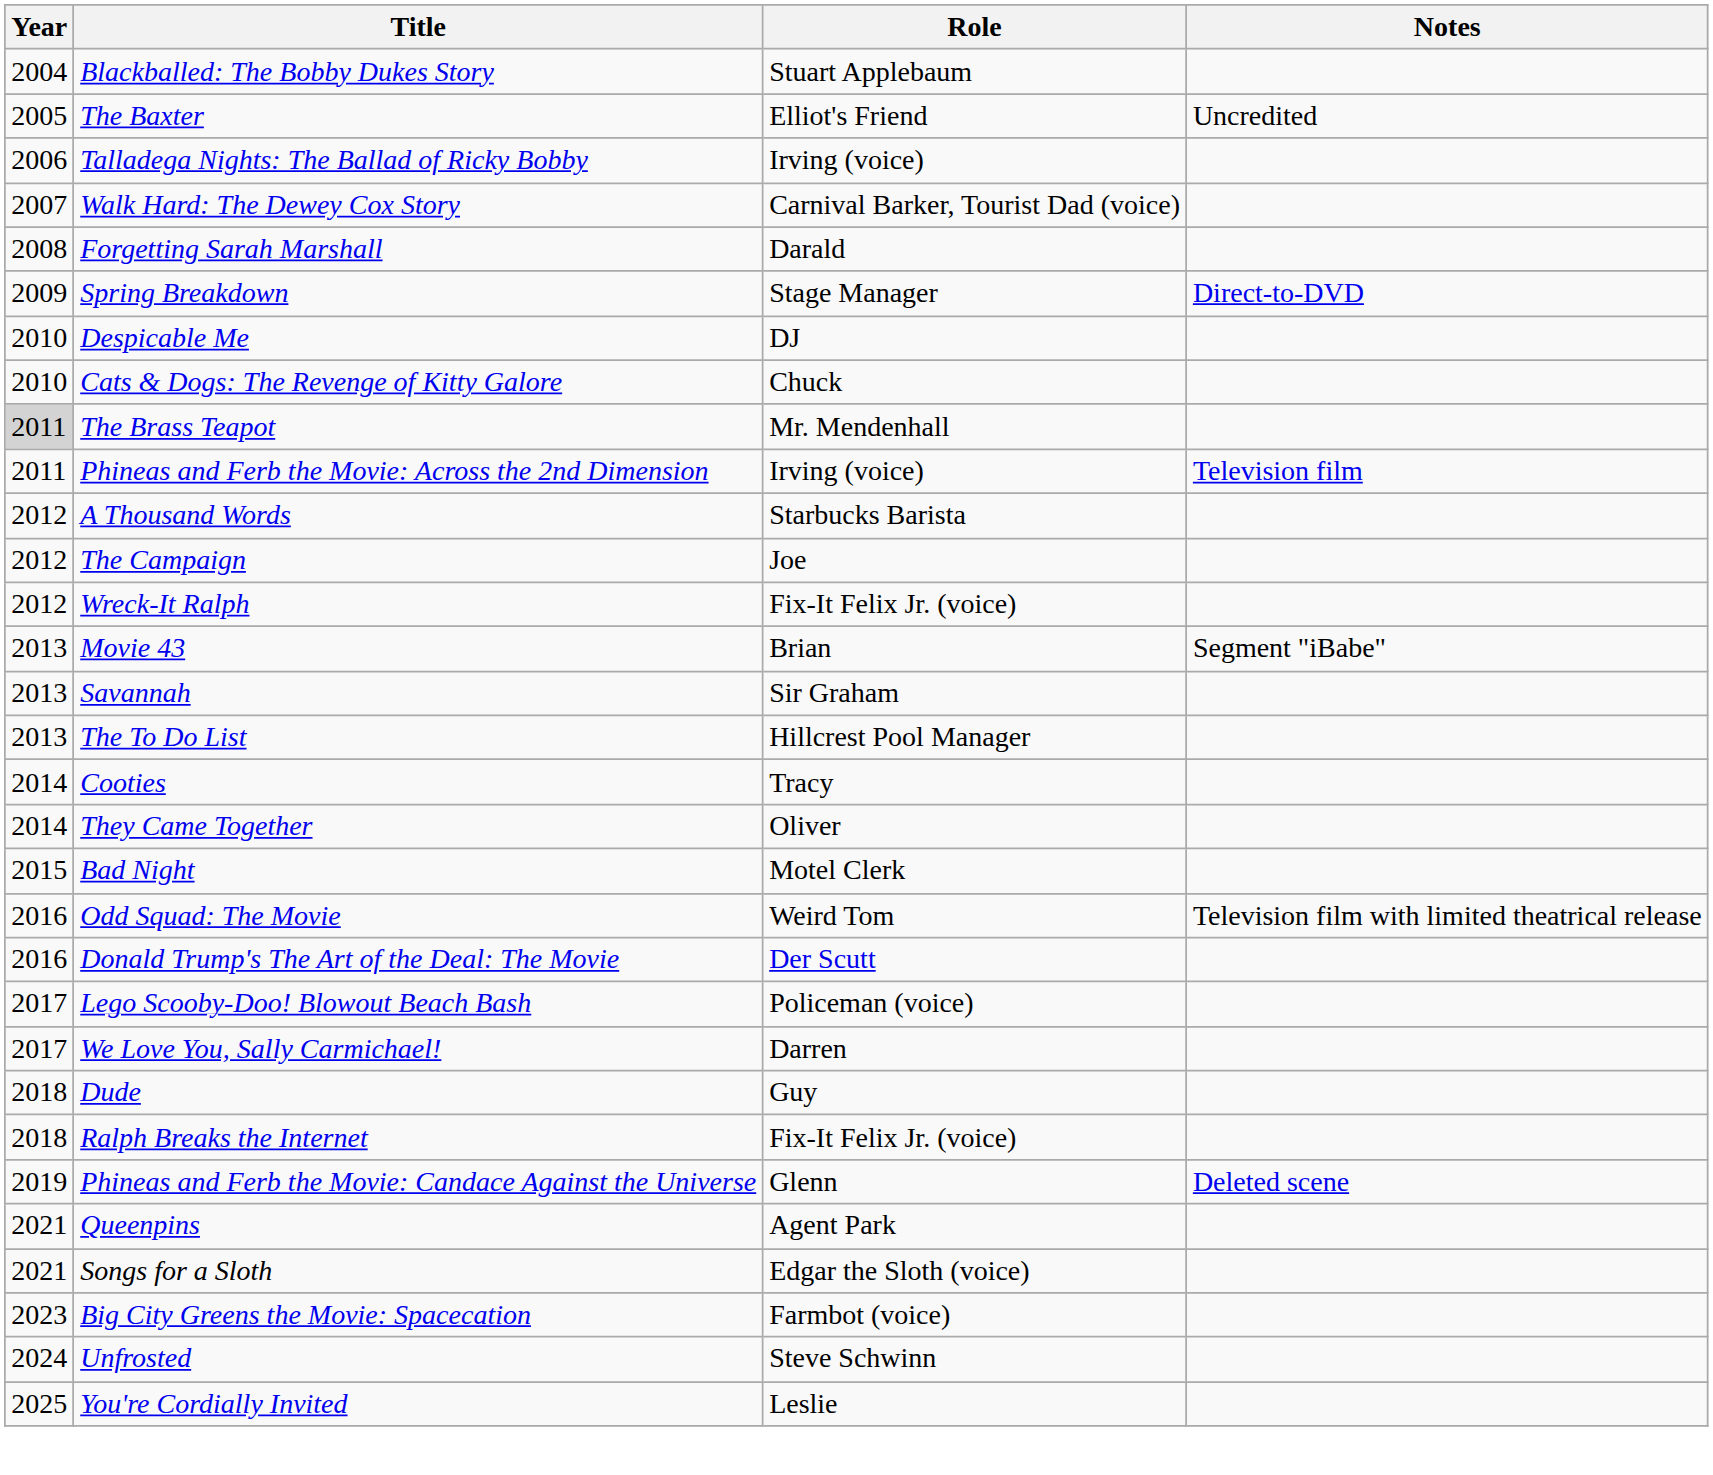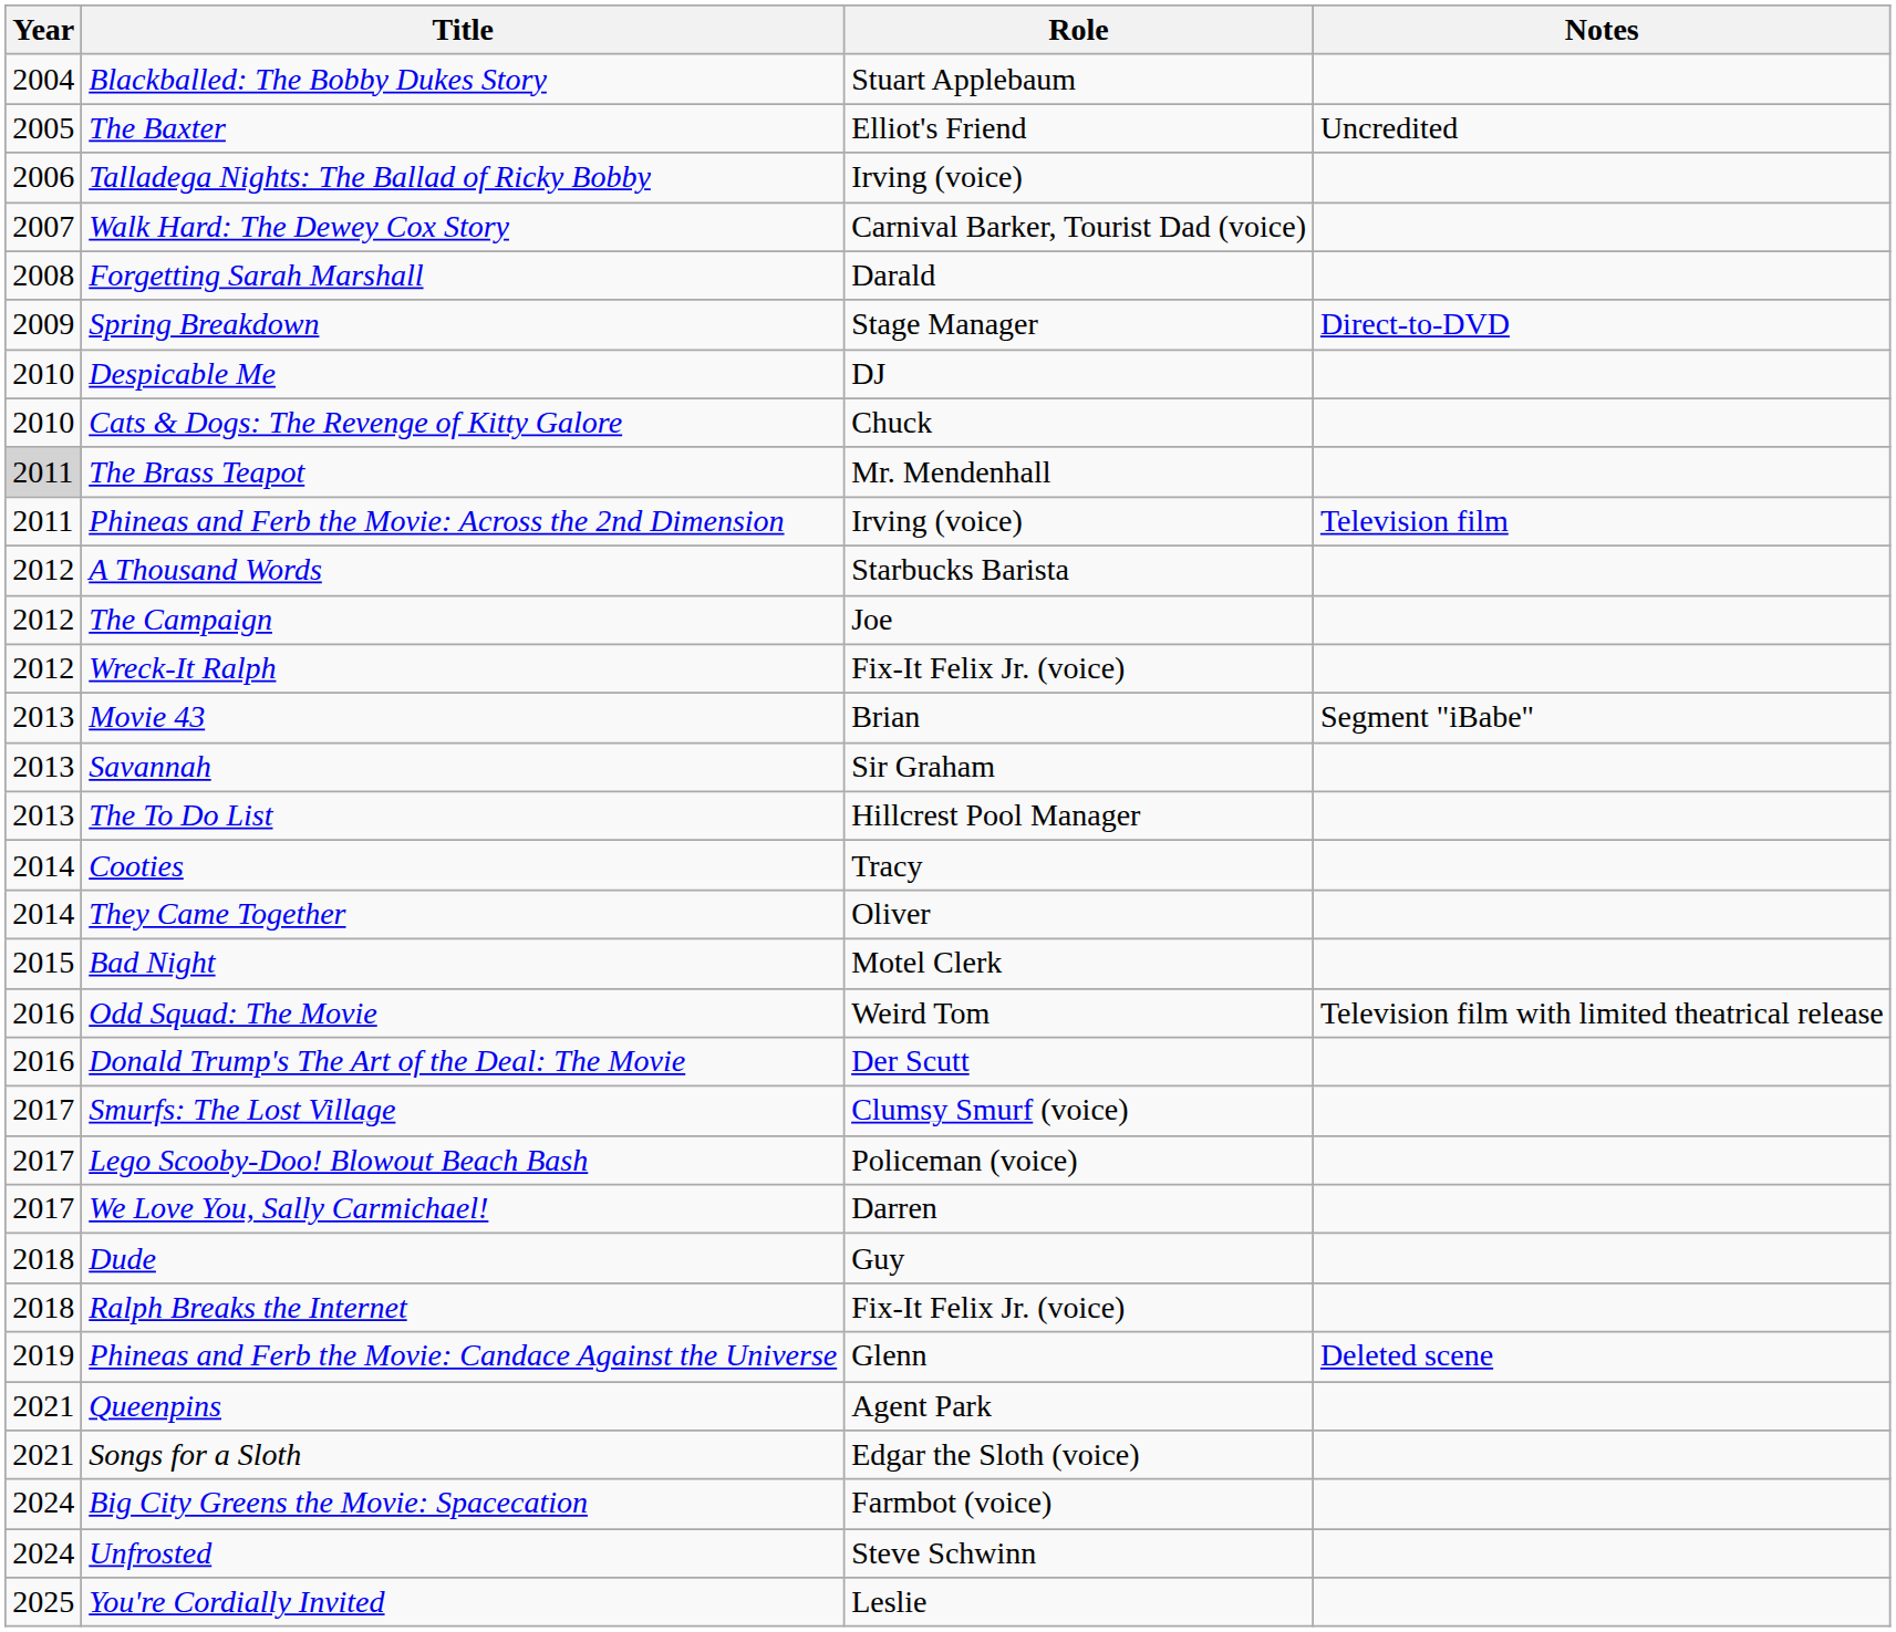 <table class="wikitable sortable">
 <tr>
 <th>Year</th>
 <th>Title</th>
 <th>Role</th>
 <th>Notes</th>
 </tr>
 <tr>
 <td>2004</td>
 <td><em><a href='#'>Blackballed: The Bobby Dukes Story</a></em></td>
 <td>Stuart Applebaum</td>
 <td></td>
 </tr>
 <tr>
 <td>2005</td>
 <td><em><a href='#'>The Baxter</a></em></td>
 <td>Elliot's Friend</td>
 <td>Uncredited</td>
 </tr>
 <tr>
 <td>2006</td>
 <td><em><a href='#'>Talladega Nights: The Ballad of Ricky Bobby</a></em></td>
 <td>Irving (voice)</td>
 <td></td>
 </tr>
 <tr>
 <td>2007</td>
 <td><em><a href='#'>Walk Hard: The Dewey Cox Story</a></em></td>
 <td>Carnival Barker, Tourist Dad (voice)</td>
 <td></td>
 </tr>
 <tr>
 <td>2008</td>
 <td><em><a href='#'>Forgetting Sarah Marshall</a></em></td>
 <td>Darald</td>
 <td></td>
 </tr>
 <tr>
 <td>2009</td>
 <td><em><a href='#'>Spring Breakdown</a></em></td>
 <td>Stage Manager</td>
 <td><a href='#'>Direct-to-DVD</a></td>
 </tr>
 <tr>
 <td>2010</td>
 <td><em><a href='#'>Despicable Me</a></em></td>
 <td>DJ</td>
 <td></td>
 </tr>
 <tr>
 <td>2010</td>
 <td><em><a href='#'>Cats & Dogs: The Revenge of Kitty Galore</a></em></td>
 <td>Chuck</td>
 <td></td>
 </tr>
 <tr>
 <td style="background: lightgrey;">2011</td>
 <td><em><a href='#'>The Brass Teapot</a></em></td>
 <td>Mr. Mendenhall</td>
 <td></td>
 </tr>
 <tr>
 <td>2011</td>
 <td><em><a href='#'>Phineas and Ferb the Movie: Across the 2nd Dimension</a></em></td>
 <td>Irving (voice)</td>
 <td><a href='#'>Television film</a></td>
 </tr>
 <tr>
 <td>2012</td>
 <td><em><a href='#'>A Thousand Words</a></em></td>
 <td>Starbucks Barista</td>
 <td></td>
 </tr>
 <tr>
 <td>2012</td>
 <td><em><a href='#'>The Campaign</a></em></td>
 <td>Joe</td>
 <td></td>
 </tr>
 <tr>
 <td>2012</td>
 <td><em><a href='#'>Wreck-It Ralph</a></em></td>
 <td>Fix-It Felix Jr. (voice)</td>
 <td></td>
 </tr>
 <tr>
 <td>2013</td>
 <td><em><a href='#'>Movie 43</a></em></td>
 <td>Brian</td>
 <td>Segment "iBabe"</td>
 </tr>
 <tr>
 <td>2013</td>
 <td><em><a href='#'>Savannah</a></em></td>
 <td>Sir Graham</td>
 <td></td>
 </tr>
 <tr>
 <td>2013</td>
 <td><em><a href='#'>The To Do List</a></em></td>
 <td>Hillcrest Pool Manager</td>
 <td></td>
 </tr>
 <tr>
 <td>2014</td>
 <td><em><a href='#'>Cooties</a></em></td>
 <td>Tracy</td>
 <td></td>
 </tr>
 <tr>
 <td>2014</td>
 <td><em><a href='#'>They Came Together</a></em></td>
 <td>Oliver</td>
 <td></td>
 </tr>
 <tr>
 <td>2015</td>
 <td><em><a href='#'>Bad Night</a></em></td>
 <td>Motel Clerk</td>
 <td></td>
 </tr>
 <tr>
 <td>2016</td>
 <td><em><a href='#'>Odd Squad: The Movie</a></em></td>
 <td>Weird Tom</td>
 <td>Television film with limited theatrical release</td>
 </tr>
 <tr>
 <td>2016</td>
 <td><em><a href='#'>Donald Trump's The Art of the Deal: The Movie</a></em></td>
 <td><a href='#'>Der Scutt</a></td>
 <td></td>
 </tr>
 <tr>
 <td>2017</td>
+<td><em><a href='#'>Smurfs: The Lost Village</a></em></td>
+<td><a href='#'>Clumsy Smurf</a> (voice)</td>
+<td></td>
+</tr>
+<tr>
+<td>2017</td>
 <td><em><a href='#'>Lego Scooby-Doo! Blowout Beach Bash</a></em></td>
 <td>Policeman (voice)</td>
 <td></td>
 </tr>
 <tr>
 <td>2017</td>
 <td><em><a href='#'>We Love You, Sally Carmichael!</a></em></td>
 <td>Darren</td>
 <td></td>
 </tr>
 <tr>
 <td>2018</td>
 <td><em><a href='#'>Dude</a></em></td>
 <td>Guy</td>
 <td></td>
 </tr>
 <tr>
 <td>2018</td>
 <td><em><a href='#'>Ralph Breaks the Internet</a></em></td>
 <td>Fix-It Felix Jr. (voice)</td>
 <td></td>
 </tr>
 <tr>
 <td>2019</td>
 <td><em><a href='#'>Phineas and Ferb the Movie: Candace Against the Universe</a></em></td>
 <td>Glenn</td>
 <td><a href='#'>Deleted scene</a></td>
 </tr>
 <tr>
 <td>2021</td>
 <td><em><a href='#'>Queenpins</a></em></td>
 <td>Agent Park</td>
 <td></td>
 </tr>
 <tr>
 <td>2021</td>
 <td><em>Songs for a Sloth</em></td>
 <td>Edgar the Sloth (voice)</td>
 <td></td>
 </tr>
 <tr>
-<td>2023</td>
+<td>2024</td>
 <td><em><a href='#'>Big City Greens the Movie: Spacecation</a></em></td>
 <td>Farmbot (voice)</td>
 <td></td>
 </tr>
 <tr>
 <td>2024</td>
 <td><em><a href='#'>Unfrosted</a></em></td>
 <td>Steve Schwinn</td>
 <td></td>
 </tr>
 <tr>
 <td>2025</td>
 <td><em><a href='#'>You're Cordially Invited</a></em></td>
 <td>Leslie</td>
 <td></td>
 </tr>
 </table>
